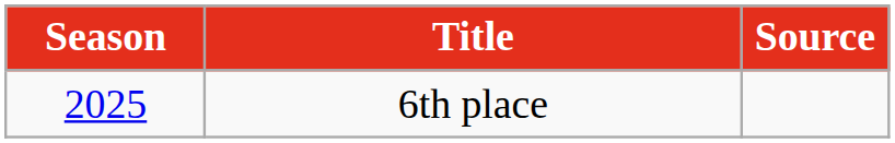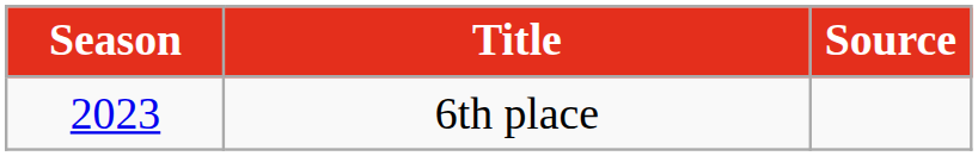 <table class="wikitable">
 <tr>
 <th width=70px style="background:#E42F1C; color:white">Season</th>
 <th width=200px style="background:#E42F1C; color:white">Title</th>
 <th width=50px style="background:#E42F1C; color:white">Source</th>
 </tr>
 <tr align=center>
-<td><a href='#'>2025</a></td>
+<td><a href='#'>2023</a></td>
 <td>6th place</td>
 <td></td>
 </tr>
 </table>
